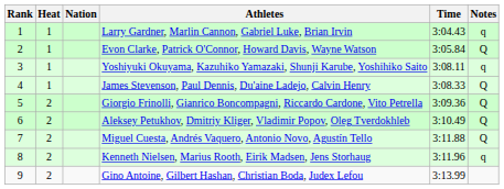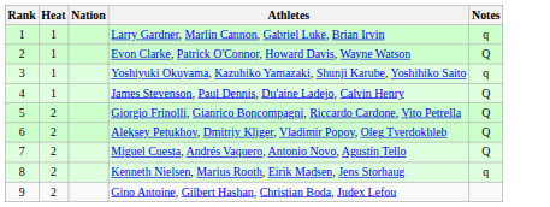 <table class="wikitable sortable" style="text-align:center;font-size:95%">
 <tr>
 <th>Rank</th>
 <th>Heat</th>
 <th>Nation</th>
 <th>Athletes</th>
-<th>Time</th>
 <th>Notes</th>
 </tr>
 <tr bgcolor=ccffcc>
 <td>1</td>
 <td>1</td>
 <td align=left></td>
 <td align=left><a href='#'>Larry Gardner</a>, <a href='#'>Marlin Cannon</a>, <a href='#'>Gabriel Luke</a>, <a href='#'>Brian Irvin</a></td>
-<td>3:04.43</td>
 <td>q</td>
 </tr>
 <tr bgcolor=ccffcc>
 <td>2</td>
 <td>1</td>
 <td align=left></td>
 <td align=left><a href='#'>Evon Clarke</a>, <a href='#'>Patrick O'Connor</a>, <a href='#'>Howard Davis</a>, <a href='#'>Wayne Watson</a></td>
-<td>3:05.84</td>
 <td>Q</td>
 </tr>
 <tr bgcolor=ddffdd>
 <td>3</td>
 <td>1</td>
 <td align=left></td>
 <td align=left><a href='#'>Yoshiyuki Okuyama</a>, <a href='#'>Kazuhiko Yamazaki</a>, <a href='#'>Shunji Karube</a>, <a href='#'>Yoshihiko Saito</a></td>
-<td>3:08.11</td>
 <td>q</td>
 </tr>
 <tr bgcolor=ddffdd>
 <td>4</td>
 <td>1</td>
 <td align=left></td>
 <td align=left><a href='#'>James Stevenson</a>, <a href='#'>Paul Dennis</a>, <a href='#'>Du'aine Ladejo</a>, <a href='#'>Calvin Henry</a></td>
-<td>3:08.33</td>
 <td>Q</td>
 </tr>
 <tr bgcolor=ccffcc>
 <td>5</td>
 <td>2</td>
 <td align=left></td>
 <td align=left><a href='#'>Giorgio Frinolli</a>, <a href='#'>Gianrico Boncompagni</a>, <a href='#'>Riccardo Cardone</a>, <a href='#'>Vito Petrella</a></td>
-<td>3:09.36</td>
 <td>Q</td>
 </tr>
 <tr bgcolor=ccffcc>
 <td>6</td>
 <td>2</td>
 <td align=left></td>
 <td align=left><a href='#'>Aleksey Petukhov</a>, <a href='#'>Dmitriy Kliger</a>, <a href='#'>Vladimir Popov</a>, <a href='#'>Oleg Tverdokhleb</a></td>
-<td>3:10.49</td>
 <td>Q</td>
 </tr>
 <tr bgcolor=ddffdd>
 <td>7</td>
 <td>2</td>
 <td align=left></td>
 <td align=left><a href='#'>Miguel Cuesta</a>, <a href='#'>Andrés Vaquero</a>, <a href='#'>Antonio Novo</a>, <a href='#'>Agustín Tello</a></td>
-<td>3:11.88</td>
 <td>Q</td>
 </tr>
 <tr bgcolor=ddffdd>
 <td>8</td>
 <td>2</td>
 <td align=left></td>
 <td align=left><a href='#'>Kenneth Nielsen</a>, <a href='#'>Marius Rooth</a>, <a href='#'>Eirik Madsen</a>, <a href='#'>Jens Storhaug</a></td>
-<td>3:11.96</td>
 <td>q</td>
 </tr>
 <tr>
 <td>9</td>
 <td>2</td>
 <td align=left></td>
 <td align=left><a href='#'>Gino Antoine</a>, <a href='#'>Gilbert Hashan</a>, <a href='#'>Christian Boda</a>, <a href='#'>Judex Lefou</a></td>
-<td>3:13.99</td>
 <td></td>
 </tr>
 </table>
